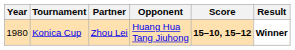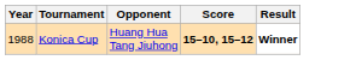 <table class="sortable wikitable" style="font-size: 90%;">
 <tr>
 <th>Year</th>
 <th>Tournament</th>
-<th>Partner</th>
 <th>Opponent</th>
 <th>Score</th>
 <th>Result</th>
 </tr>
 <tr style="background:#FFE0AF">
-<td align="center">1980</td>
+<td align="center">1988</td>
 <td align="left"><a href='#'>Konica Cup</a></td>
-<td align="left"> <a href='#'>Zhou Lei</a></td>
 <td align="left"> <a href='#'>Huang Hua</a><br> <a href='#'>Tang Jiuhong</a></td>
 <td align="left"><strong>15–10, 15–12</strong></td>
 <td style="text-align:left; background:white"> <strong>Winner</strong></td>
 </tr>
 </table>
